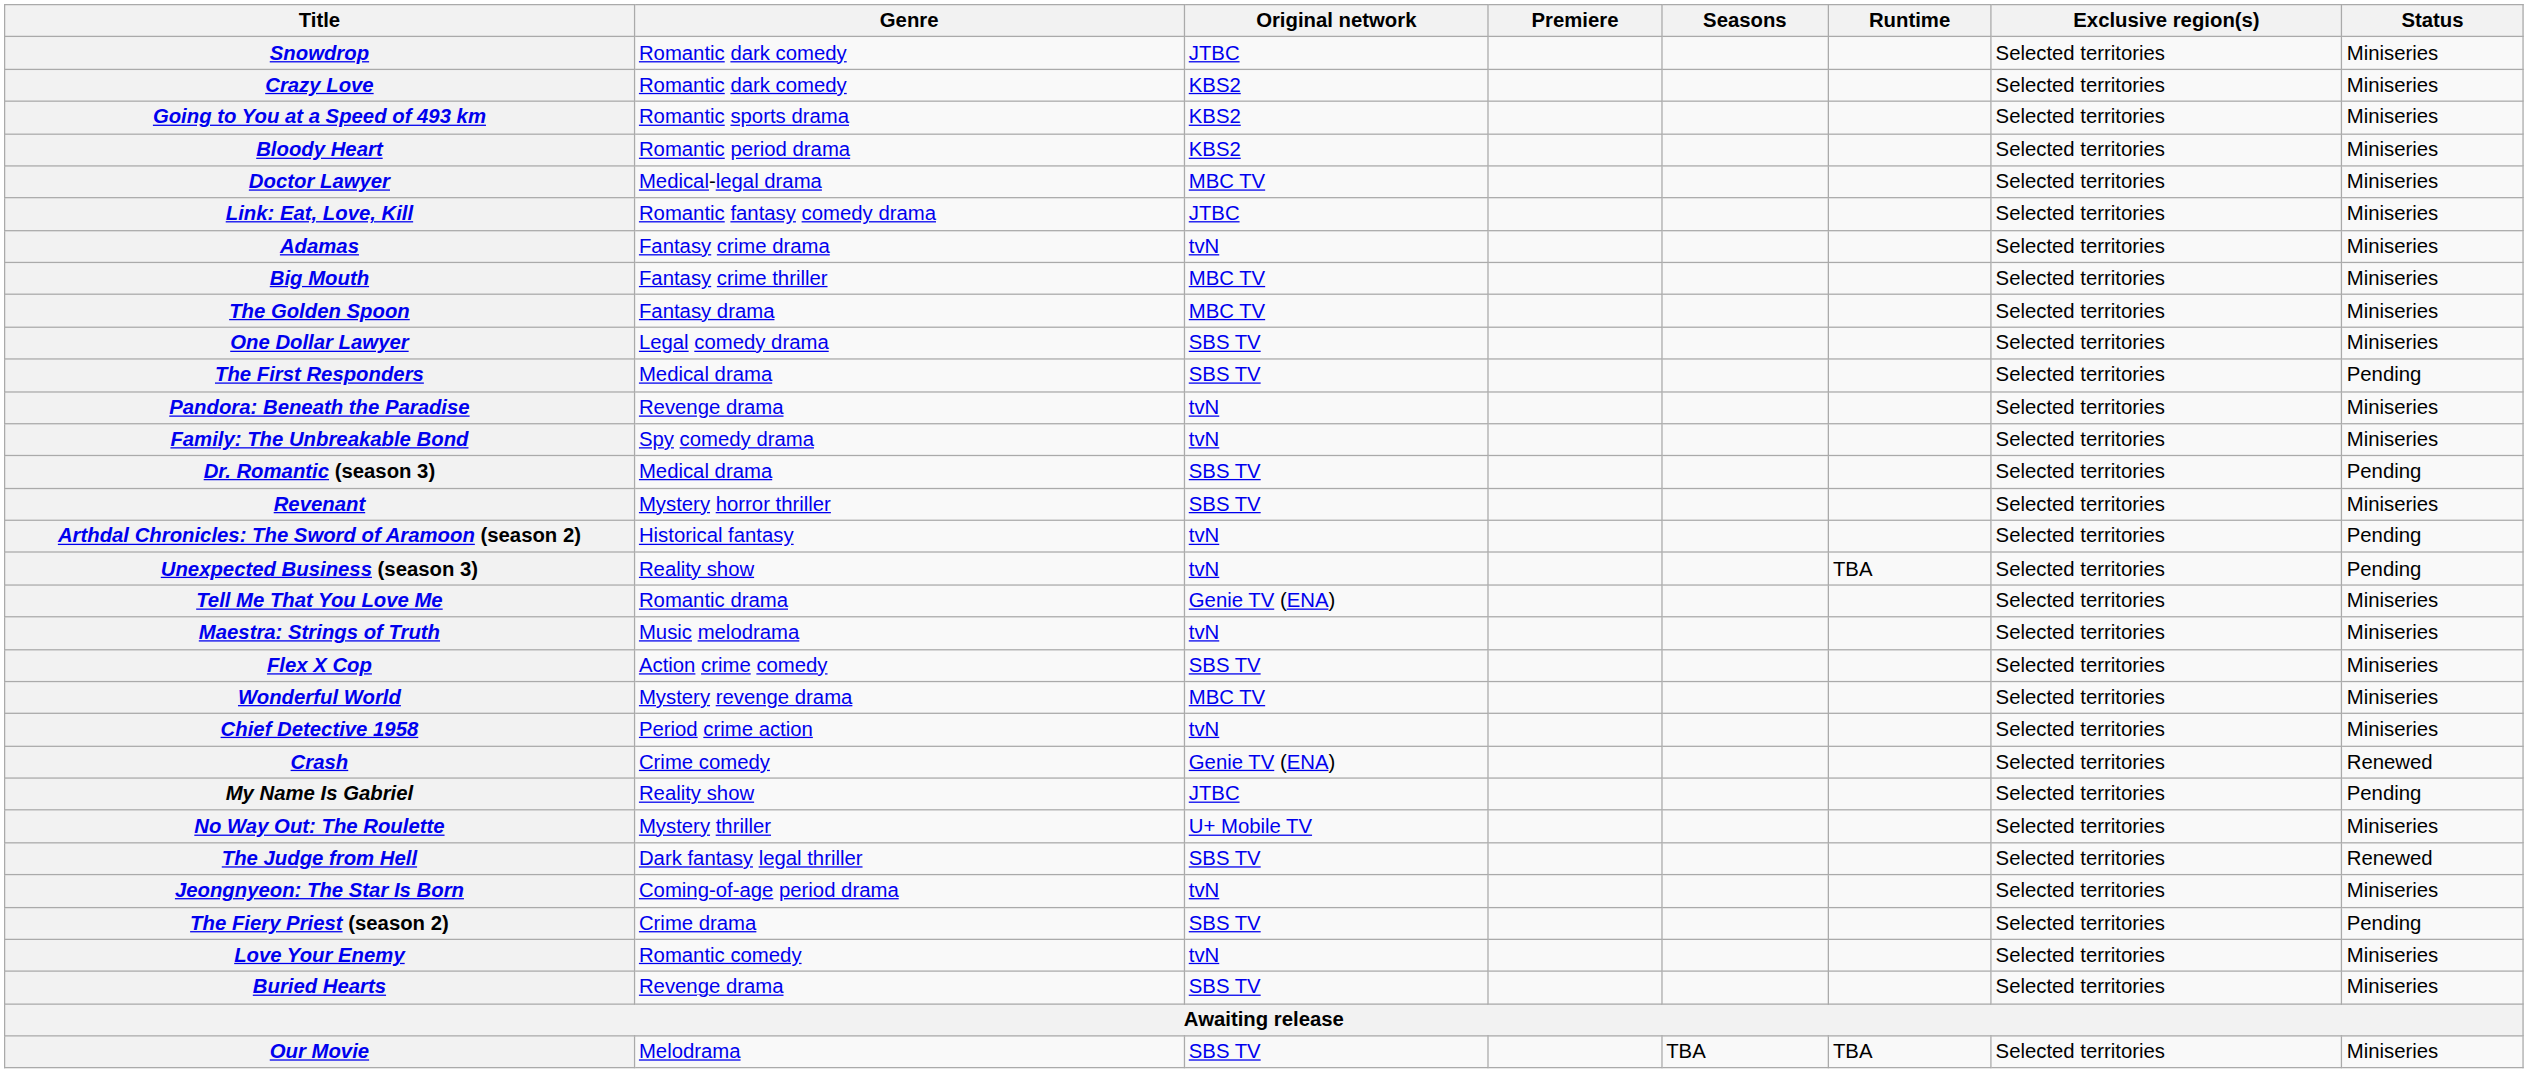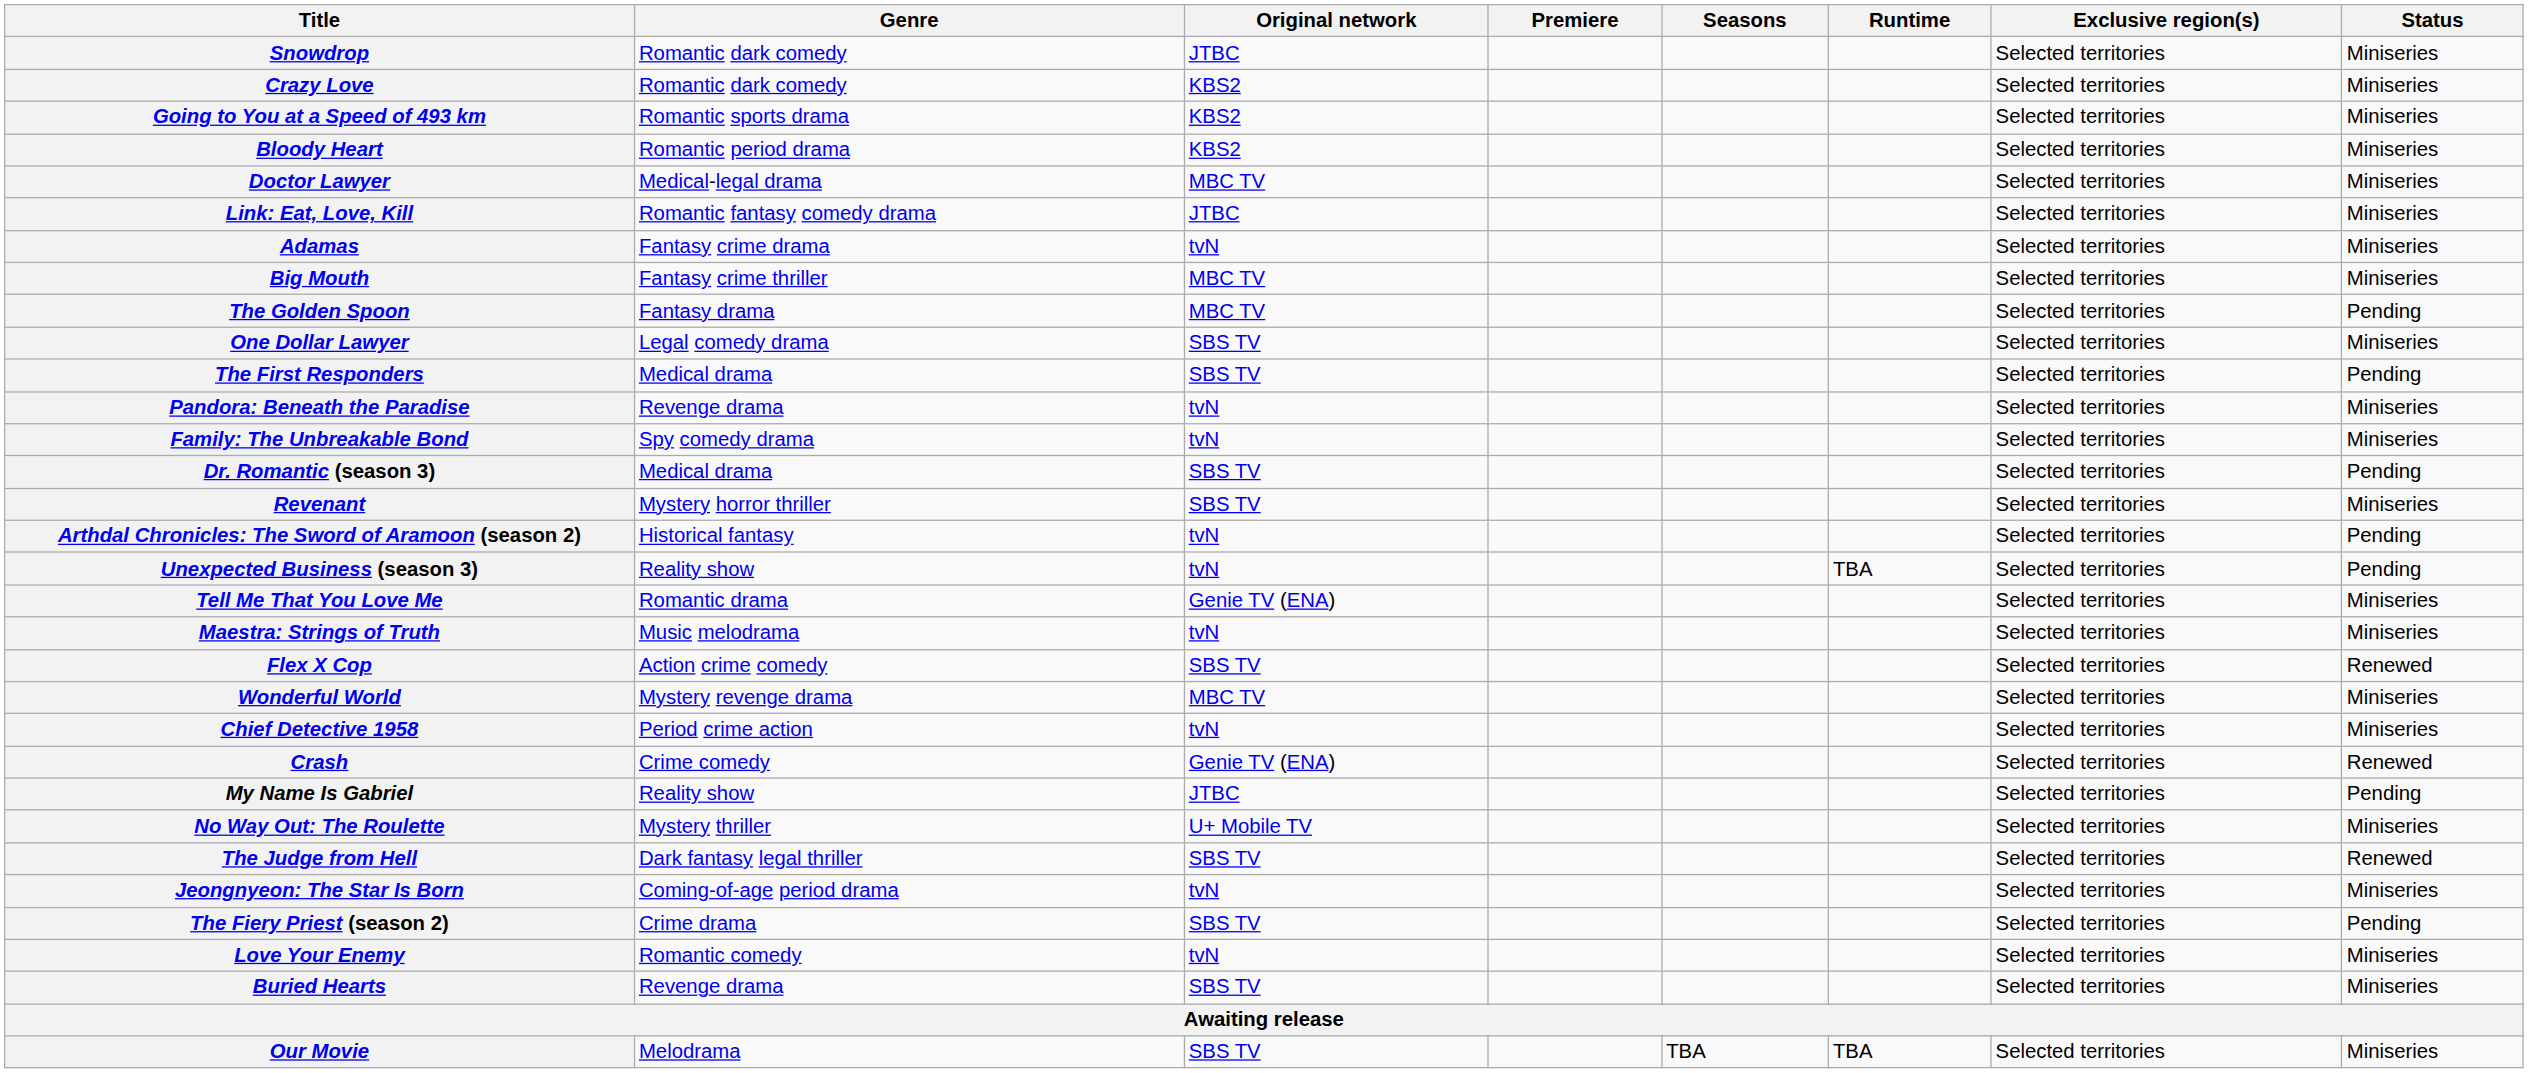 <table class="wikitable plainrowheaders sortable" style="width:100%;">
 <tr>
 <th style="width:25%;">Title</th>
 <th>Genre</th>
 <th>Original network</th>
 <th>Premiere</th>
 <th>Seasons</th>
 <th>Runtime</th>
 <th>Exclusive region(s)</th>
 <th>Status</th>
 </tr>
 <tr>
 <th scope="row"><em><a href='#'>Snowdrop</a></em></th>
 <td><a href='#'>Romantic</a> <a href='#'>dark comedy</a></td>
 <td><a href='#'>JTBC</a></td>
 <td></td>
 <td></td>
 <td></td>
 <td>Selected territories</td>
 <td>Miniseries</td>
 </tr>
 <tr>
 <th scope="row"><em><a href='#'>Crazy Love</a></em></th>
 <td><a href='#'>Romantic</a> <a href='#'>dark comedy</a></td>
 <td><a href='#'>KBS2</a></td>
 <td></td>
 <td></td>
 <td></td>
 <td>Selected territories</td>
 <td>Miniseries</td>
 </tr>
 <tr>
 <th scope="row"><em><a href='#'>Going to You at a Speed of 493 km</a></em></th>
 <td><a href='#'>Romantic</a> <a href='#'>sports drama</a></td>
 <td><a href='#'>KBS2</a></td>
 <td></td>
 <td></td>
 <td></td>
 <td>Selected territories</td>
 <td>Miniseries</td>
 </tr>
 <tr>
 <th scope="row"><em><a href='#'>Bloody Heart</a></em></th>
 <td><a href='#'>Romantic</a> <a href='#'>period drama</a></td>
 <td><a href='#'>KBS2</a></td>
 <td></td>
 <td></td>
 <td></td>
 <td>Selected territories</td>
 <td>Miniseries</td>
 </tr>
 <tr>
 <th scope="row"><em><a href='#'>Doctor Lawyer</a></em></th>
 <td><a href='#'>Medical</a>-<a href='#'>legal drama</a></td>
 <td><a href='#'>MBC TV</a></td>
 <td></td>
 <td></td>
 <td></td>
 <td>Selected territories</td>
 <td>Miniseries</td>
 </tr>
 <tr>
 <th scope="row"><em><a href='#'>Link: Eat, Love, Kill</a></em></th>
 <td><a href='#'>Romantic</a> <a href='#'>fantasy</a> <a href='#'>comedy drama</a></td>
 <td><a href='#'>JTBC</a></td>
 <td></td>
 <td></td>
 <td></td>
 <td>Selected territories</td>
 <td>Miniseries</td>
 </tr>
 <tr>
 <th scope="row"><em><a href='#'>Adamas</a></em></th>
 <td><a href='#'>Fantasy</a> <a href='#'>crime drama</a></td>
 <td><a href='#'>tvN</a></td>
 <td></td>
 <td></td>
 <td></td>
 <td>Selected territories</td>
 <td>Miniseries</td>
 </tr>
 <tr>
 <th scope="row"><em><a href='#'>Big Mouth</a></em></th>
 <td><a href='#'>Fantasy</a> <a href='#'>crime thriller</a></td>
 <td><a href='#'>MBC TV</a></td>
 <td></td>
 <td></td>
 <td></td>
 <td>Selected territories</td>
 <td>Miniseries</td>
 </tr>
 <tr>
 <th scope="row"><em><a href='#'>The Golden Spoon</a></em></th>
 <td><a href='#'>Fantasy drama</a></td>
 <td><a href='#'>MBC TV</a></td>
 <td></td>
 <td></td>
 <td></td>
 <td>Selected territories</td>
-<td>Miniseries</td>
+<td>Pending</td>
 </tr>
 <tr>
 <th scope="row"><em><a href='#'>One Dollar Lawyer</a></em></th>
 <td><a href='#'>Legal</a> <a href='#'>comedy drama</a></td>
 <td><a href='#'>SBS TV</a></td>
 <td></td>
 <td></td>
 <td></td>
 <td>Selected territories</td>
 <td>Miniseries</td>
 </tr>
 <tr>
 <th scope="row"><em><a href='#'>The First Responders</a></em></th>
 <td><a href='#'>Medical drama</a></td>
 <td><a href='#'>SBS TV</a></td>
 <td></td>
 <td></td>
 <td></td>
 <td>Selected territories</td>
 <td>Pending</td>
 </tr>
 <tr>
 <th scope="row"><em><a href='#'>Pandora: Beneath the Paradise</a></em></th>
 <td><a href='#'>Revenge drama</a></td>
 <td><a href='#'>tvN</a></td>
 <td></td>
 <td></td>
 <td></td>
 <td>Selected territories</td>
 <td>Miniseries</td>
 </tr>
 <tr>
 <th scope="row"><em><a href='#'>Family: The Unbreakable Bond</a></em></th>
 <td><a href='#'>Spy</a> <a href='#'>comedy drama</a></td>
 <td><a href='#'>tvN</a></td>
 <td></td>
 <td></td>
 <td></td>
 <td>Selected territories</td>
 <td>Miniseries</td>
 </tr>
 <tr>
 <th scope="row"><em><a href='#'>Dr. Romantic</a></em> (season 3)</th>
 <td><a href='#'>Medical drama</a></td>
 <td><a href='#'>SBS TV</a></td>
 <td></td>
 <td></td>
 <td></td>
 <td>Selected territories</td>
 <td>Pending</td>
 </tr>
 <tr>
 <th scope="row"><em><a href='#'>Revenant</a></em></th>
 <td><a href='#'>Mystery</a> <a href='#'>horror thriller</a></td>
 <td><a href='#'>SBS TV</a></td>
 <td></td>
 <td></td>
 <td></td>
 <td>Selected territories</td>
 <td>Miniseries</td>
 </tr>
 <tr>
 <th scope="row"><em><a href='#'>Arthdal Chronicles: The Sword of Aramoon</a></em> (season 2)</th>
 <td><a href='#'>Historical fantasy</a></td>
 <td><a href='#'>tvN</a></td>
 <td></td>
 <td></td>
 <td></td>
 <td>Selected territories</td>
 <td>Pending</td>
 </tr>
 <tr>
 <th scope="row"><em><a href='#'>Unexpected Business</a></em> (season 3)</th>
 <td><a href='#'>Reality show</a></td>
 <td><a href='#'>tvN</a></td>
 <td></td>
 <td></td>
 <td>TBA</td>
 <td>Selected territories</td>
 <td>Pending</td>
 </tr>
 <tr>
 <th scope="row"><em><a href='#'>Tell Me That You Love Me</a></em></th>
 <td><a href='#'>Romantic drama</a></td>
 <td><a href='#'>Genie TV</a> (<a href='#'>ENA</a>)</td>
 <td></td>
 <td></td>
 <td></td>
 <td>Selected territories</td>
 <td>Miniseries</td>
 </tr>
 <tr>
 <th scope="row"><em><a href='#'>Maestra: Strings of Truth</a></em></th>
 <td><a href='#'>Music</a> <a href='#'>melodrama</a></td>
 <td><a href='#'>tvN</a></td>
 <td></td>
 <td></td>
 <td></td>
 <td>Selected territories</td>
 <td>Miniseries</td>
 </tr>
 <tr>
 <th scope="row"><em><a href='#'>Flex X Cop</a></em></th>
 <td><a href='#'>Action</a> <a href='#'>crime</a> <a href='#'>comedy</a></td>
 <td><a href='#'>SBS TV</a></td>
 <td></td>
 <td></td>
 <td></td>
 <td>Selected territories</td>
-<td>Miniseries</td>
+<td>Renewed</td>
 </tr>
 <tr>
 <th scope="row"><em><a href='#'>Wonderful World</a></em></th>
 <td><a href='#'>Mystery</a> <a href='#'>revenge drama</a></td>
 <td><a href='#'>MBC TV</a></td>
 <td></td>
 <td></td>
 <td></td>
 <td>Selected territories</td>
 <td>Miniseries</td>
 </tr>
 <tr>
 <th scope="row"><em><a href='#'>Chief Detective 1958</a></em></th>
 <td><a href='#'>Period</a> <a href='#'>crime action</a></td>
 <td><a href='#'>tvN</a></td>
 <td></td>
 <td></td>
 <td></td>
 <td>Selected territories</td>
 <td>Miniseries</td>
 </tr>
 <tr>
 <th scope="row"><em><a href='#'>Crash</a></em></th>
 <td><a href='#'>Crime comedy</a></td>
 <td><a href='#'>Genie TV</a> (<a href='#'>ENA</a>)</td>
 <td></td>
 <td></td>
 <td></td>
 <td>Selected territories</td>
 <td>Renewed</td>
 </tr>
 <tr>
 <th scope="row"><em>My Name Is Gabriel</em></th>
 <td><a href='#'>Reality show</a></td>
 <td><a href='#'>JTBC</a></td>
 <td></td>
 <td></td>
 <td></td>
 <td>Selected territories</td>
 <td>Pending</td>
 </tr>
 <tr>
 <th scope="row"><em><a href='#'>No Way Out: The Roulette</a></em></th>
 <td><a href='#'>Mystery</a> <a href='#'>thriller</a></td>
 <td><a href='#'>U+ Mobile TV</a></td>
 <td></td>
 <td></td>
 <td></td>
 <td>Selected territories</td>
 <td>Miniseries</td>
 </tr>
 <tr>
 <th scope="row"><em><a href='#'>The Judge from Hell</a></em></th>
 <td><a href='#'>Dark fantasy</a> <a href='#'>legal thriller</a></td>
 <td><a href='#'>SBS TV</a></td>
 <td></td>
 <td></td>
 <td></td>
 <td>Selected territories</td>
 <td>Renewed</td>
 </tr>
 <tr>
 <th scope="row"><em><a href='#'>Jeongnyeon: The Star Is Born</a></em></th>
 <td><a href='#'>Coming-of-age</a> <a href='#'>period drama</a></td>
 <td><a href='#'>tvN</a></td>
 <td></td>
 <td></td>
 <td></td>
 <td>Selected territories</td>
 <td>Miniseries</td>
 </tr>
 <tr>
 <th scope="row"><em><a href='#'>The Fiery Priest</a></em> (season 2)</th>
 <td><a href='#'>Crime drama</a></td>
 <td><a href='#'>SBS TV</a></td>
 <td></td>
 <td></td>
 <td></td>
 <td>Selected territories</td>
 <td>Pending</td>
 </tr>
 <tr>
 <th scope="row"><em><a href='#'>Love Your Enemy</a></em></th>
 <td><a href='#'>Romantic comedy</a></td>
 <td><a href='#'>tvN</a></td>
 <td></td>
 <td></td>
 <td></td>
 <td>Selected territories</td>
 <td>Miniseries</td>
 </tr>
 <tr>
 <th scope="row"><em><a href='#'>Buried Hearts</a></em></th>
 <td><a href='#'>Revenge drama</a></td>
 <td><a href='#'>SBS TV</a></td>
 <td></td>
 <td></td>
 <td></td>
 <td>Selected territories</td>
 <td>Miniseries</td>
 </tr>
 <tr>
 <th colspan="8">Awaiting release</th>
 </tr>
 <tr>
 <th scope="row"><em><a href='#'>Our Movie</a></em></th>
 <td><a href='#'>Melodrama</a></td>
 <td><a href='#'>SBS TV</a></td>
 <td></td>
 <td>TBA</td>
 <td>TBA</td>
 <td>Selected territories</td>
 <td>Miniseries</td>
 </tr>
 </table>
